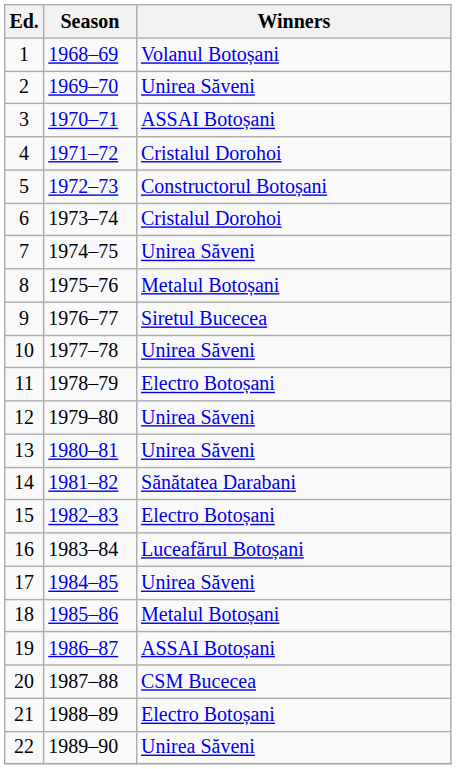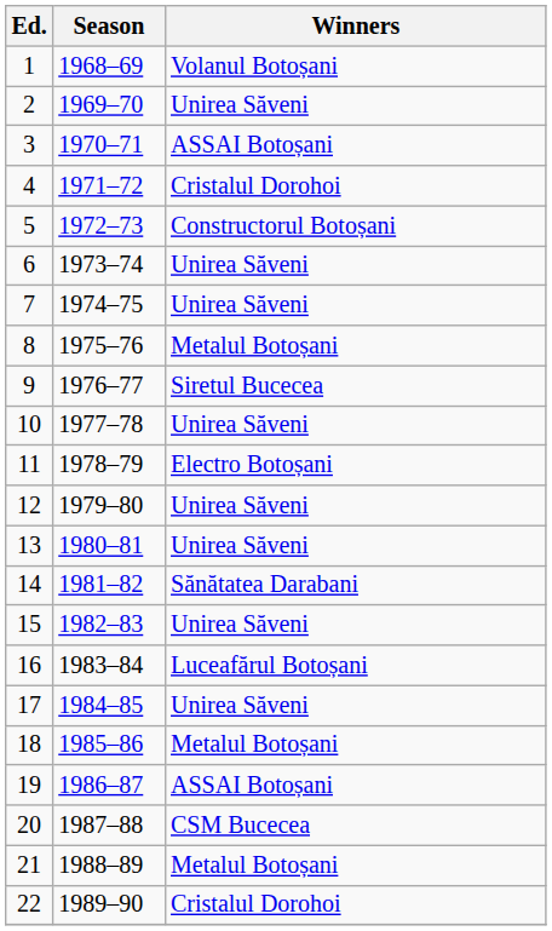 <table class="wikitable" style="font-size:90%">
 <tr>
 <th><abbr>Ed.</abbr></th>
 <th width="60">Season</th>
 <th width="220">Winners</th>
 </tr>
 <tr>
 <td align=center>1</td>
 <td><a href='#'>1968–69</a></td>
 <td><a href='#'>Volanul Botoșani</a></td>
 </tr>
 <tr>
 <td align=center>2</td>
 <td><a href='#'>1969–70</a></td>
 <td><a href='#'>Unirea Săveni</a></td>
 </tr>
 <tr>
 <td align=center>3</td>
 <td><a href='#'>1970–71</a></td>
 <td><a href='#'>ASSAI Botoșani</a></td>
 </tr>
 <tr>
 <td align=center>4</td>
 <td><a href='#'>1971–72</a></td>
 <td><a href='#'>Cristalul Dorohoi</a></td>
 </tr>
 <tr>
 <td align=center>5</td>
 <td><a href='#'>1972–73</a></td>
 <td><a href='#'>Constructorul Botoșani</a></td>
 </tr>
 <tr>
 <td align=center>6</td>
 <td>1973–74</td>
-<td><a href='#'>Cristalul Dorohoi</a></td>
+<td><a href='#'>Unirea Săveni</a></td>
 </tr>
 <tr>
 <td align=center>7</td>
 <td>1974–75</td>
 <td><a href='#'>Unirea Săveni</a></td>
 </tr>
 <tr>
 <td align=center>8</td>
 <td>1975–76</td>
 <td><a href='#'>Metalul Botoșani</a></td>
 </tr>
 <tr>
 <td align=center>9</td>
 <td>1976–77</td>
 <td><a href='#'>Siretul Bucecea</a></td>
 </tr>
 <tr>
 <td align=center>10</td>
 <td>1977–78</td>
 <td><a href='#'>Unirea Săveni</a></td>
 </tr>
 <tr>
 <td align=center>11</td>
 <td>1978–79</td>
 <td><a href='#'>Electro Botoșani</a></td>
 </tr>
 <tr>
 <td align=center>12</td>
 <td>1979–80</td>
 <td><a href='#'>Unirea Săveni</a></td>
 </tr>
 <tr>
 <td align=center>13</td>
 <td><a href='#'>1980–81</a></td>
 <td><a href='#'>Unirea Săveni</a></td>
 </tr>
 <tr>
 <td align=center>14</td>
 <td><a href='#'>1981–82</a></td>
 <td><a href='#'>Sănătatea Darabani</a></td>
 </tr>
 <tr>
 <td align=center>15</td>
 <td><a href='#'>1982–83</a></td>
-<td><a href='#'>Electro Botoșani</a></td>
+<td><a href='#'>Unirea Săveni</a></td>
 </tr>
 <tr>
 <td align=center>16</td>
 <td>1983–84</td>
 <td><a href='#'>Luceafărul Botoșani</a></td>
 </tr>
 <tr>
 <td align=center>17</td>
 <td><a href='#'>1984–85</a></td>
 <td><a href='#'>Unirea Săveni</a></td>
 </tr>
 <tr>
 <td align=center>18</td>
 <td><a href='#'>1985–86</a></td>
 <td><a href='#'>Metalul Botoșani</a></td>
 </tr>
 <tr>
 <td align=center>19</td>
 <td><a href='#'>1986–87</a></td>
 <td><a href='#'>ASSAI Botoșani</a></td>
 </tr>
 <tr>
 <td align=center>20</td>
 <td>1987–88</td>
 <td><a href='#'>CSM Bucecea</a></td>
 </tr>
 <tr>
 <td align=center>21</td>
 <td>1988–89</td>
-<td><a href='#'>Electro Botoșani</a></td>
+<td><a href='#'>Metalul Botoșani</a></td>
 </tr>
 <tr>
 <td align=center>22</td>
 <td>1989–90</td>
-<td><a href='#'>Unirea Săveni</a></td>
+<td><a href='#'>Cristalul Dorohoi</a></td>
 </tr>
 <tr>
 </tr>
 </table>
